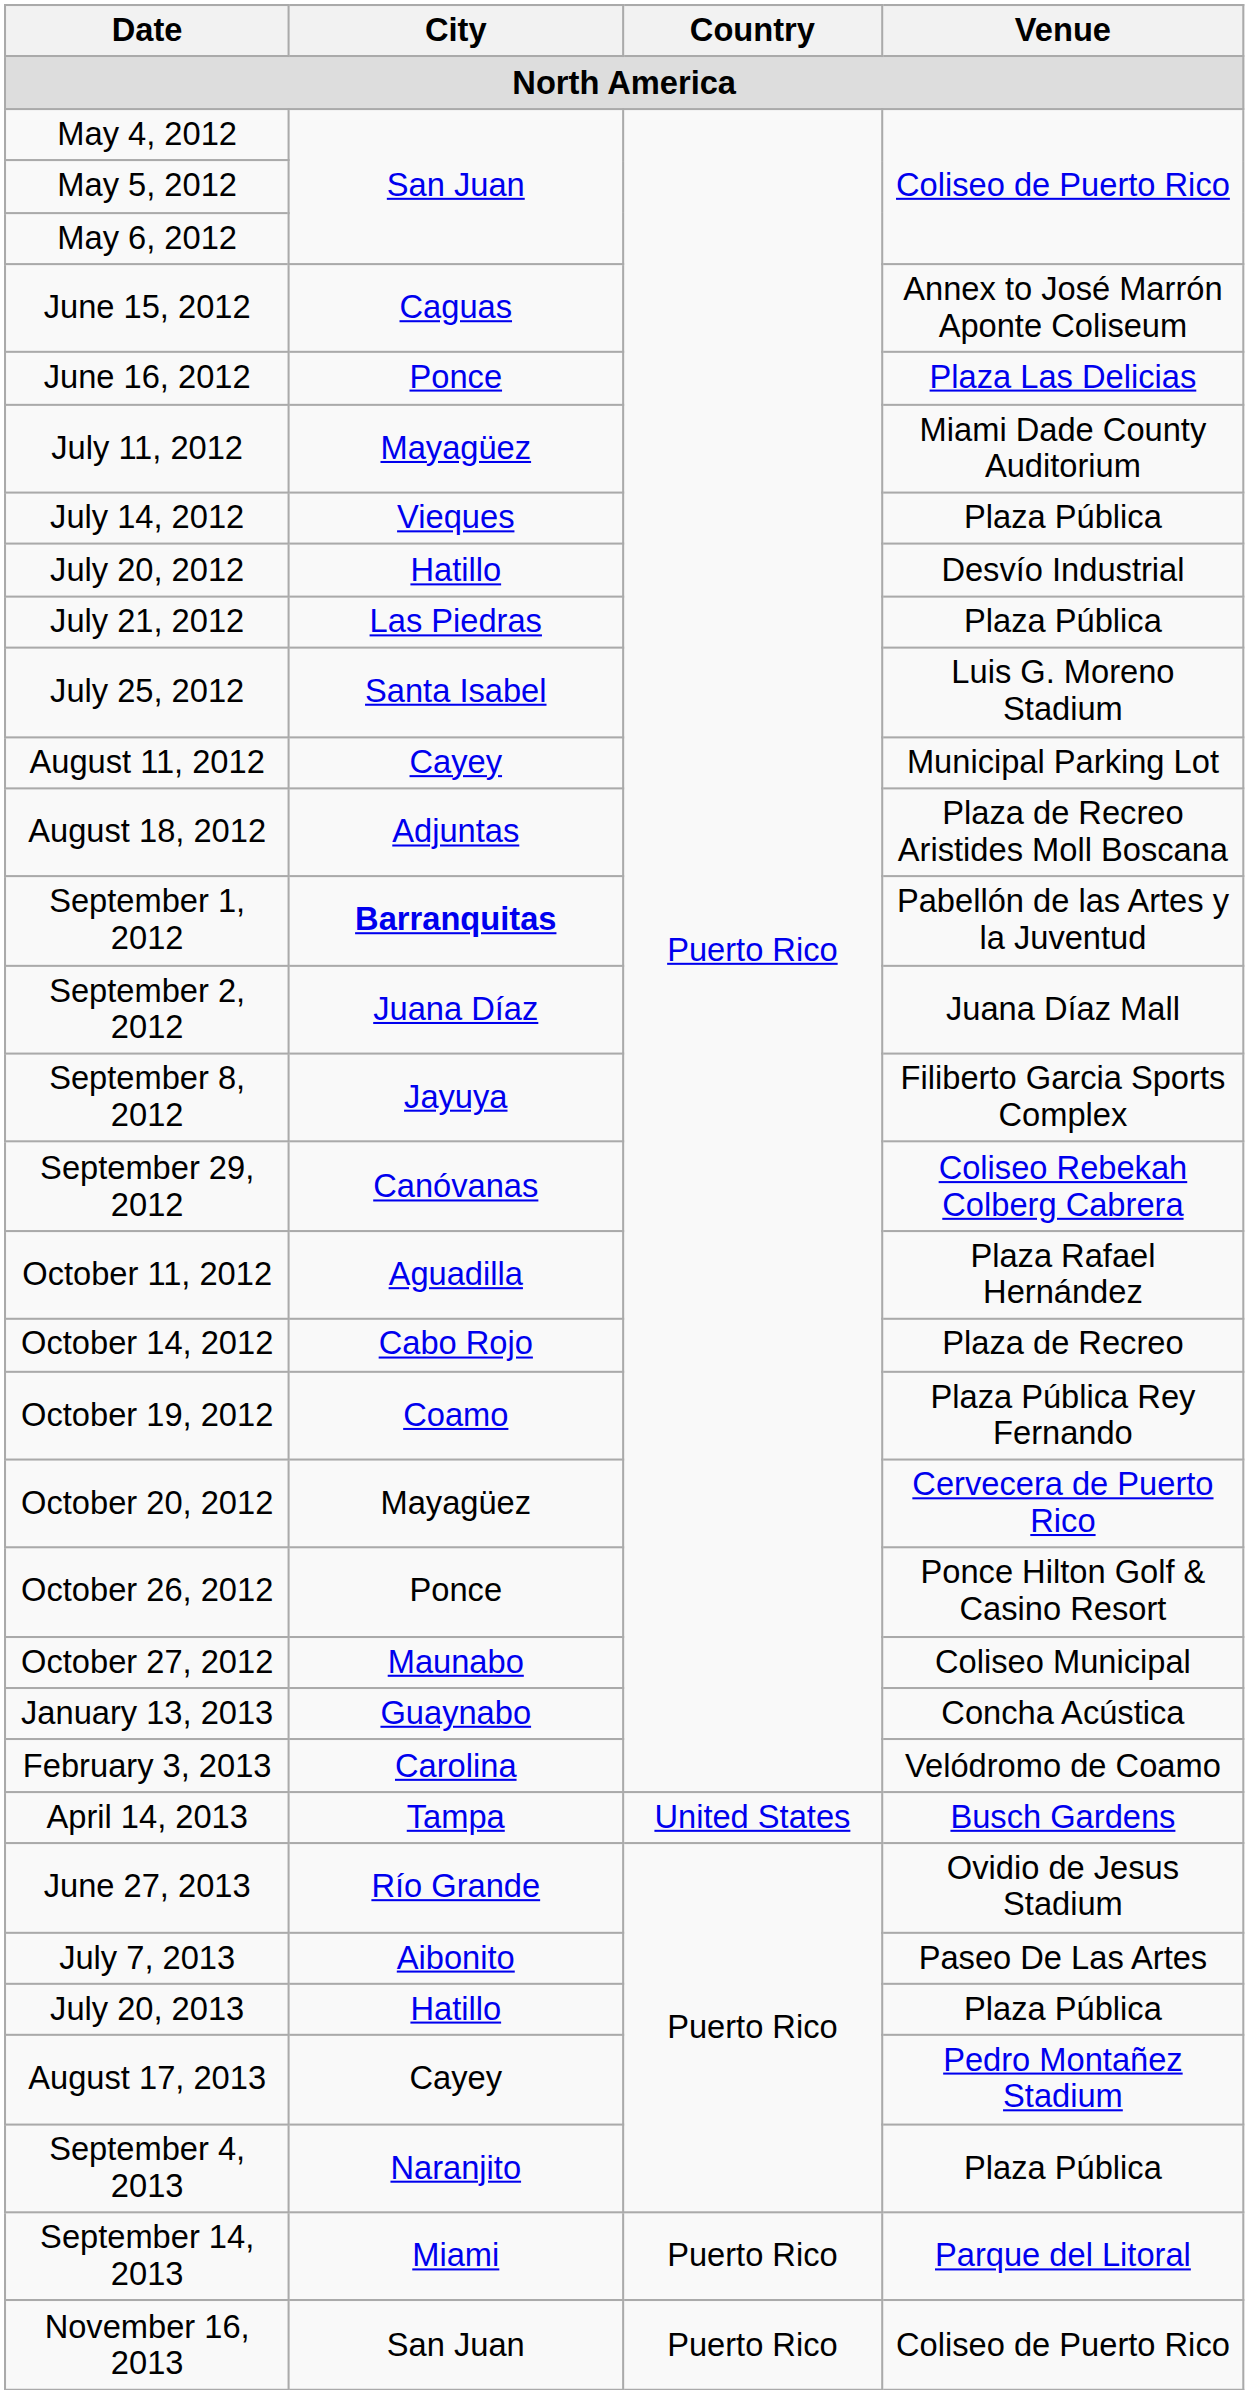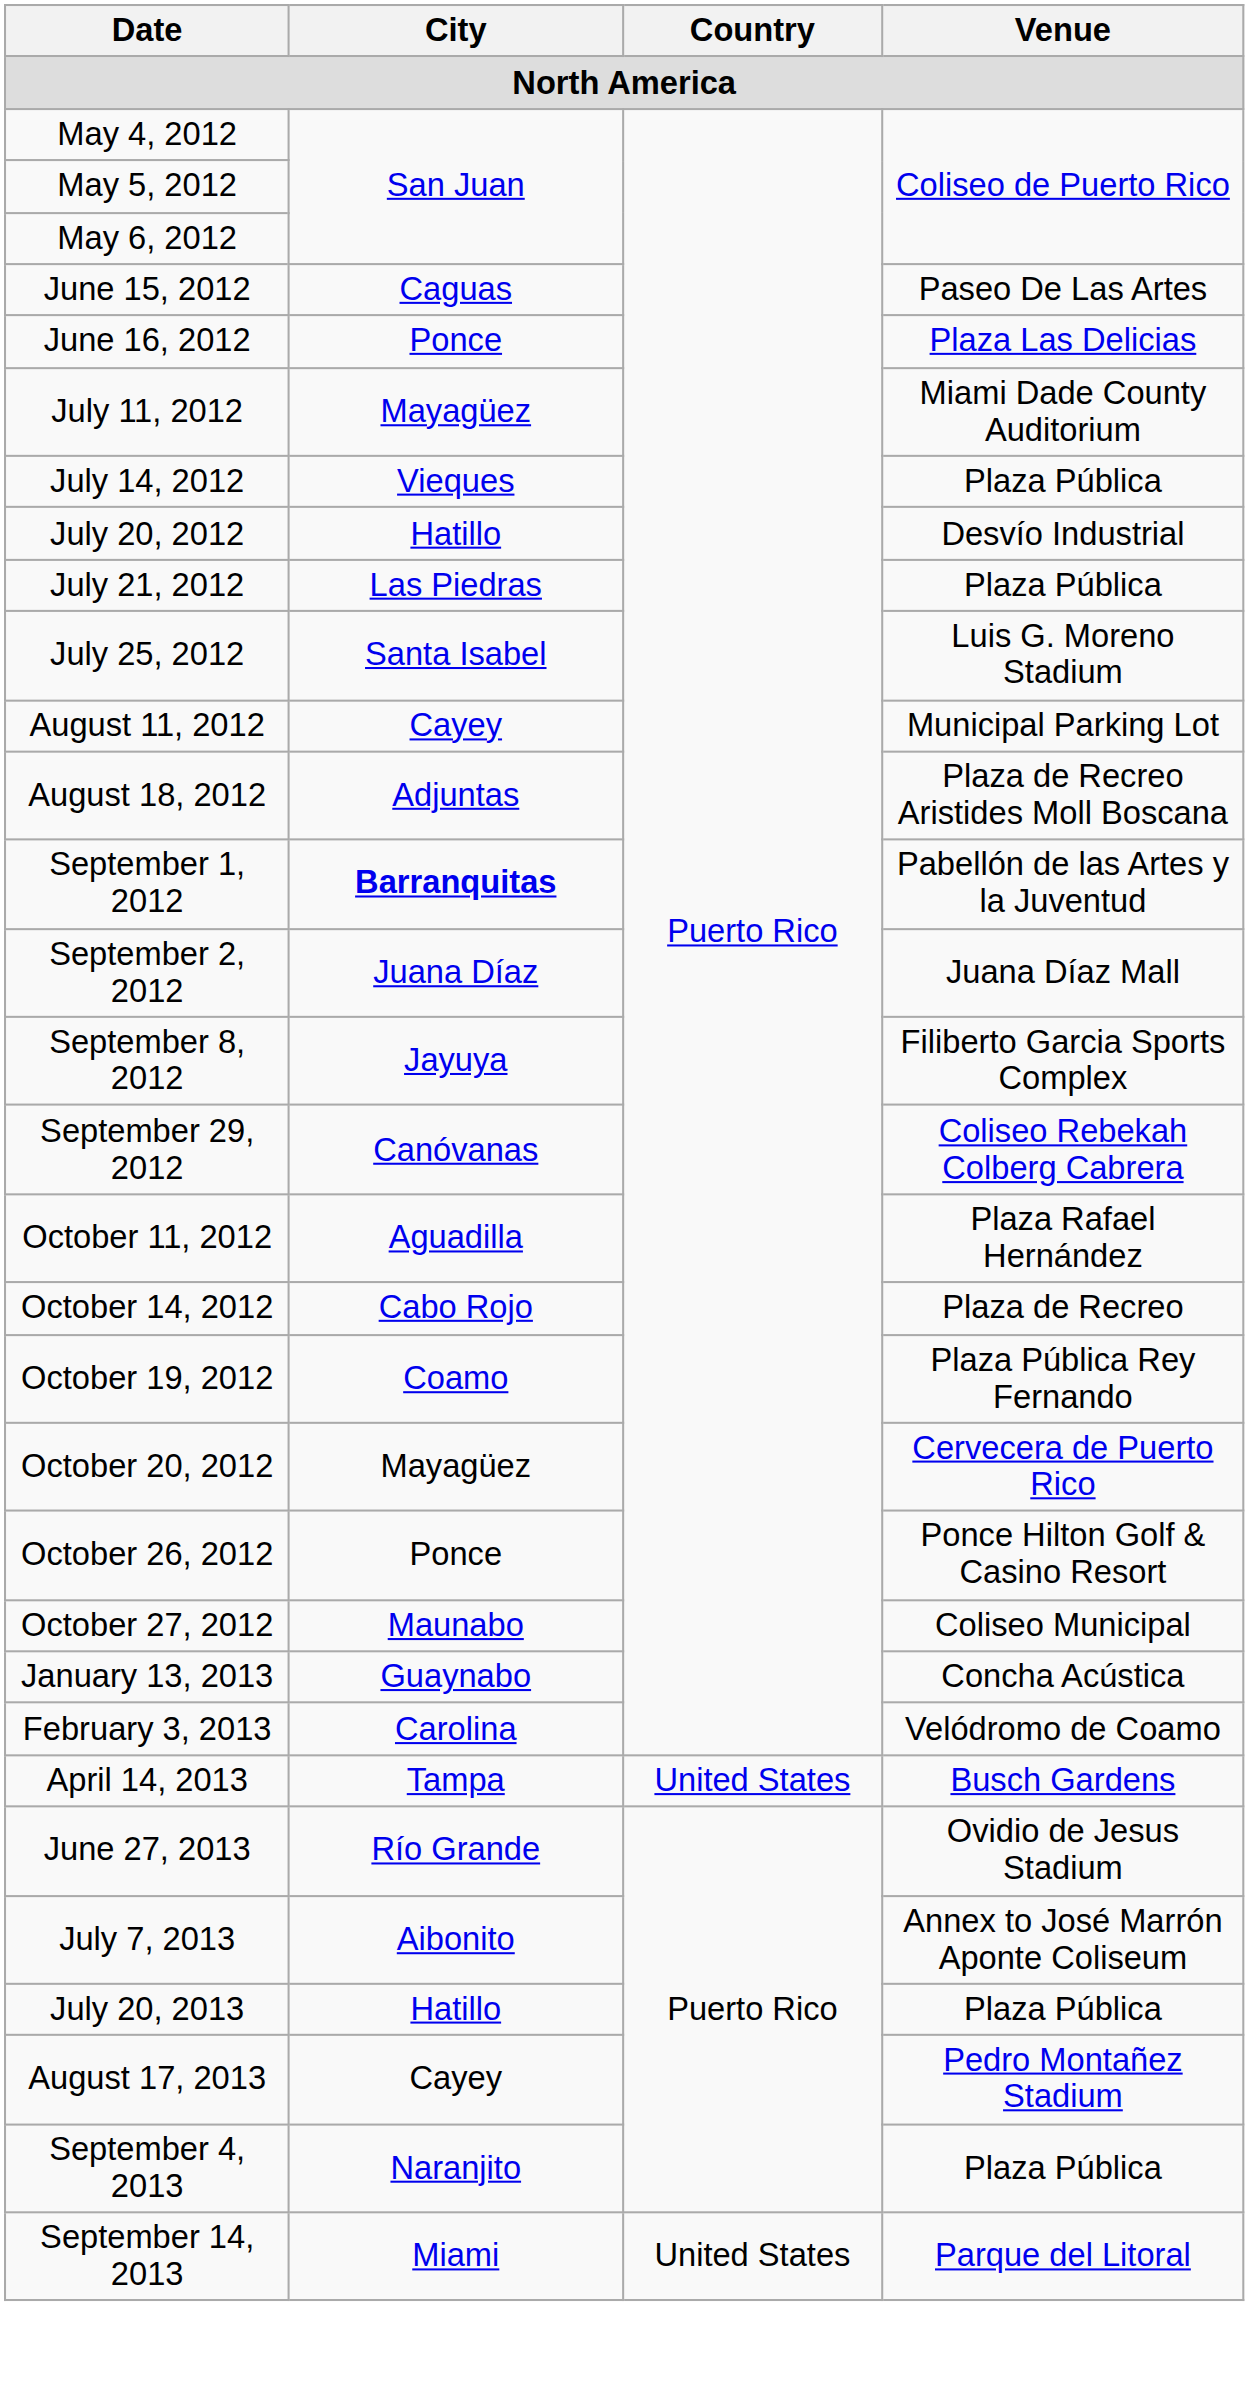 <table class="wikitable" style="text-align:center;">
 <tr>
 <th width="150">Date</th>
 <th width="175">City</th>
 <th width="140">Country</th>
 <th width="200">Venue</th>
 </tr>
 <tr bgcolor="#DDDDDD">
 <td colspan=4><strong>North America</strong></td>
 </tr>
 <tr>
 <td>May 4, 2012</td>
 <td rowspan="3"><a href='#'>San Juan</a></td>
 <td rowspan="24"><a href='#'>Puerto Rico</a></td>
 <td rowspan="3"><a href='#'>Coliseo de Puerto Rico</a></td>
 </tr>
 <tr>
 <td>May 5, 2012</td>
 </tr>
 <tr>
 <td>May 6, 2012</td>
 </tr>
 <tr>
 <td>June 15, 2012</td>
 <td><a href='#'>Caguas</a></td>
-<td>Annex to José Marrón Aponte Coliseum</td>
+<td>Paseo De Las Artes</td>
 </tr>
 <tr>
 <td>June 16, 2012</td>
 <td><a href='#'>Ponce</a></td>
 <td><a href='#'>Plaza Las Delicias</a></td>
 </tr>
 <tr>
 <td>July 11, 2012</td>
 <td><a href='#'>Mayagüez</a></td>
 <td>Miami Dade County Auditorium</td>
 </tr>
 <tr>
 <td>July 14, 2012</td>
 <td><a href='#'>Vieques</a></td>
 <td>Plaza Pública</td>
 </tr>
 <tr>
 <td>July 20, 2012</td>
 <td><a href='#'>Hatillo</a></td>
 <td>Desvío Industrial</td>
 </tr>
 <tr>
 <td>July 21, 2012</td>
 <td><a href='#'>Las Piedras</a></td>
 <td>Plaza Pública</td>
 </tr>
 <tr>
 <td>July 25, 2012</td>
 <td><a href='#'>Santa Isabel</a></td>
 <td>Luis G. Moreno Stadium</td>
 </tr>
 <tr>
 <td>August 11, 2012</td>
 <td><a href='#'>Cayey</a></td>
 <td>Municipal Parking Lot</td>
 </tr>
 <tr>
 <td>August 18, 2012</td>
 <td><a href='#'>Adjuntas</a></td>
 <td>Plaza de Recreo Aristides Moll Boscana</td>
 </tr>
 <tr>
 <td>September 1, 2012</td>
 <td><strong><a href='#'>Barranquitas</a></strong></td>
 <td>Pabellón de las Artes y la Juventud</td>
 </tr>
 <tr>
 <td>September 2, 2012</td>
 <td><a href='#'>Juana Díaz</a></td>
 <td>Juana Díaz Mall</td>
 </tr>
 <tr>
 <td>September 8, 2012</td>
 <td><a href='#'>Jayuya</a></td>
 <td>Filiberto Garcia Sports Complex</td>
 </tr>
 <tr>
 <td>September 29, 2012</td>
 <td><a href='#'>Canóvanas</a></td>
 <td><a href='#'>Coliseo Rebekah Colberg Cabrera</a></td>
 </tr>
 <tr>
 <td>October 11, 2012</td>
 <td><a href='#'>Aguadilla</a></td>
 <td>Plaza Rafael Hernández</td>
 </tr>
 <tr>
 <td>October 14, 2012</td>
 <td><a href='#'>Cabo Rojo</a></td>
 <td>Plaza de Recreo</td>
 </tr>
 <tr>
 <td>October 19, 2012</td>
 <td><a href='#'>Coamo</a></td>
 <td>Plaza Pública Rey Fernando</td>
 </tr>
 <tr>
 <td>October 20, 2012</td>
 <td>Mayagüez</td>
 <td><a href='#'>Cervecera de Puerto Rico</a></td>
 </tr>
 <tr>
 <td>October 26, 2012</td>
 <td>Ponce</td>
 <td>Ponce Hilton Golf & Casino Resort</td>
 </tr>
 <tr>
 <td>October 27, 2012</td>
 <td><a href='#'>Maunabo</a></td>
 <td>Coliseo Municipal</td>
 </tr>
 <tr>
 <td>January 13, 2013</td>
 <td><a href='#'>Guaynabo</a></td>
 <td>Concha Acústica</td>
 </tr>
 <tr>
 <td>February 3, 2013</td>
 <td><a href='#'>Carolina</a></td>
 <td>Velódromo de Coamo</td>
 </tr>
 <tr>
 <td>April 14, 2013</td>
 <td><a href='#'>Tampa</a></td>
 <td><a href='#'>United States</a></td>
 <td><a href='#'>Busch Gardens</a></td>
 </tr>
 <tr>
 <td>June 27, 2013</td>
 <td><a href='#'>Río Grande</a></td>
 <td rowspan="5">Puerto Rico</td>
 <td>Ovidio de Jesus Stadium</td>
 </tr>
 <tr>
 <td>July 7, 2013</td>
 <td><a href='#'>Aibonito</a></td>
-<td>Paseo De Las Artes</td>
+<td>Annex to José Marrón Aponte Coliseum</td>
 </tr>
 <tr>
 <td>July 20, 2013</td>
 <td><a href='#'>Hatillo</a></td>
 <td>Plaza Pública</td>
 </tr>
 <tr>
 <td>August 17, 2013</td>
 <td>Cayey</td>
 <td><a href='#'>Pedro Montañez Stadium</a></td>
 </tr>
 <tr>
 <td>September 4, 2013</td>
 <td><a href='#'>Naranjito</a></td>
 <td>Plaza Pública</td>
 </tr>
 <tr>
 <td>September 14, 2013</td>
 <td><a href='#'>Miami</a></td>
-<td>Puerto Rico</td>
+<td>United States</td>
 <td><a href='#'>Parque del Litoral</a></td>
 </tr>
-<tr>
-<td>November 16, 2013</td>
-<td>San Juan</td>
-<td>Puerto Rico</td>
-<td>Coliseo de Puerto Rico</td>
-</tr>
 </table>
